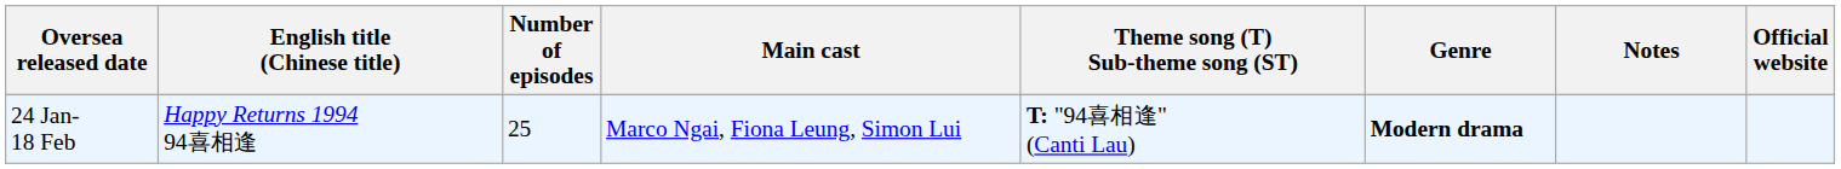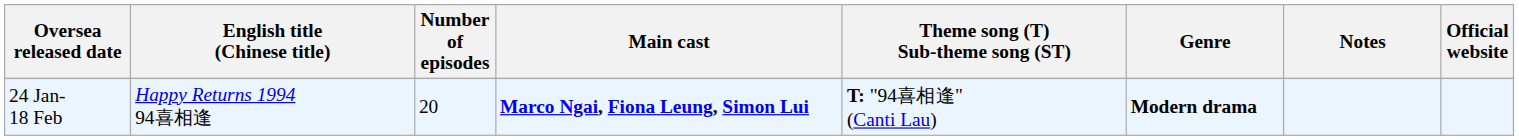 <table class="wikitable">
 <tr>
 <th align=center width=8% bgcolor="silver">Oversea <br> released date</th>
 <th align=center width=18% bgcolor="silver">English title <br> (Chinese title)</th>
 <th align=center width=5% bgcolor="silver">Number of episodes</th>
 <th align=center width=22% bgcolor="silver">Main cast</th>
 <th align=center width=18% bgcolor="silver">Theme song (T) <br>Sub-theme song (ST)</th>
 <th align=center width=10% bgcolor="silver">Genre</th>
 <th align=center width=10% bgcolor="silver">Notes</th>
 <th align=center width=1% bgcolor="silver">Official website</th>
 </tr>
 <tr>
 </tr>
 <tr ---- bgcolor="#ebf5ff">
 <td>24 Jan- <br> 18 Feb</td>
 <td><em><a href='#'>Happy Returns 1994</a></em> <br> 94喜相逢</td>
-<td>25</td>
-<td><a href='#'>Marco Ngai</a>, <a href='#'>Fiona Leung</a>, <a href='#'>Simon Lui</a></td>
+<td>20</td>
+<td><strong><a href='#'>Marco Ngai</a>, <a href='#'>Fiona Leung</a>, <a href='#'>Simon Lui</a></strong></td>
 <td><strong>T:</strong> "94喜相逢" <br> (<a href='#'>Canti Lau</a>)</td>
 <td><strong>Modern drama</strong></td>
 <td></td>
 <td></td>
 </tr>
 </table>
